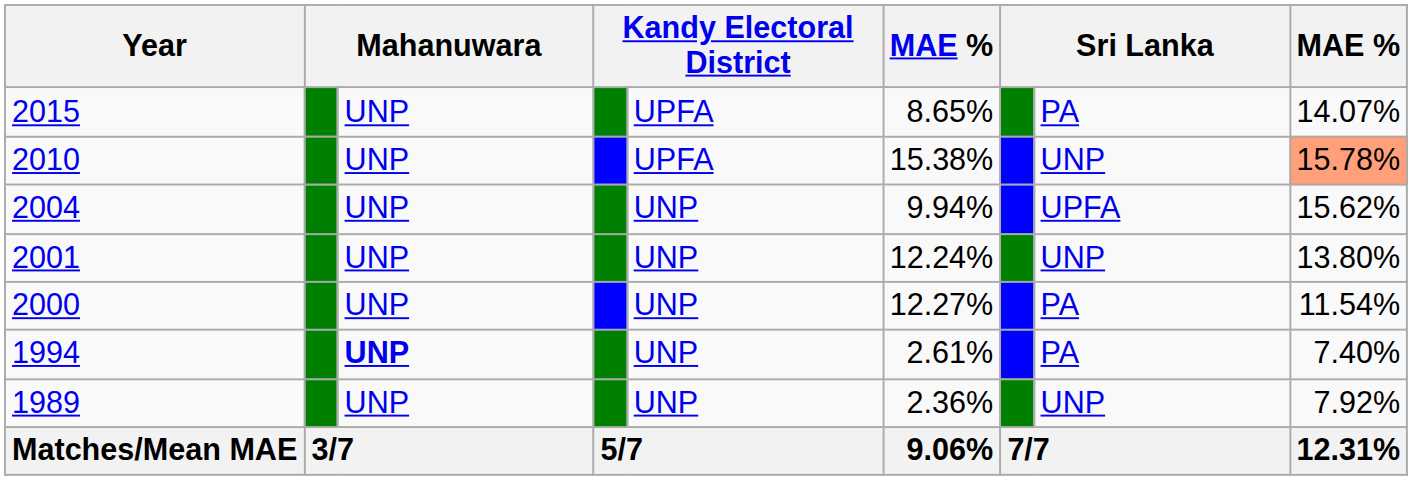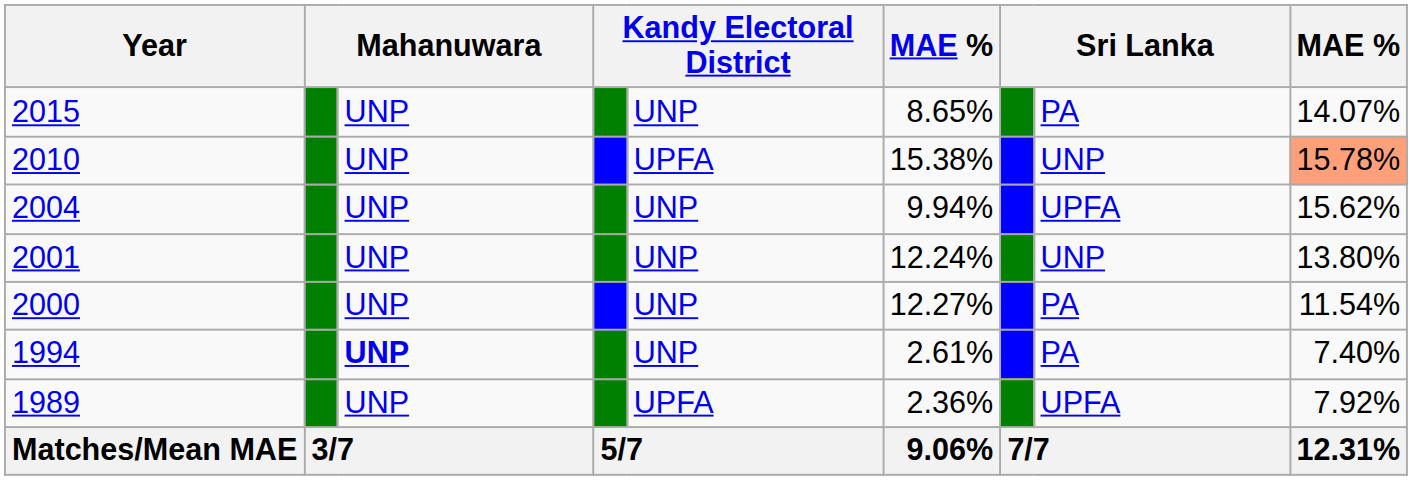 <table class="wikitable">
 <tr>
 <th>Year</th>
 <th colspan="2" width="144px">Mahanuwara</th>
 <th colspan="2" width="144px"><a href='#'>Kandy Electoral District</a></th>
 <th><a href='#'>MAE</a> %</th>
 <th colspan="2" width="144px">Sri Lanka</th>
 <th>MAE %</th>
 </tr>
 <tr>
 <td><a href='#'>2015</a></td>
 <td style="background-color:green;" width="10px"></td>
 <td style="text-align:left;"><a href='#'>UNP</a></td>
 <td style="background-color:green;" width="10px"></td>
-<td style="text-align:left;"><a href='#'>UPFA</a></td>
+<td style="text-align:left;"><a href='#'>UNP</a></td>
 <td style="text-align:right;">8.65%</td>
 <td style="background-color:green;" width="10px"></td>
 <td style="text-align:left;"><a href='#'>PA</a></td>
 <td style="text-align:right;">14.07%</td>
 </tr>
 <tr>
 <td><a href='#'>2010</a></td>
 <td style="background-color:green;" width="10px"></td>
 <td style="text-align:left;"><a href='#'>UNP</a></td>
 <td style="background-color:blue;" width="10px"></td>
 <td style="text-align:left;"><a href='#'>UPFA</a></td>
 <td style="text-align:right;">15.38%</td>
 <td style="background-color:blue;" width="10px"></td>
 <td style="text-align:left;"><a href='#'>UNP</a></td>
 <td style="background: lightsalmon; text-align:right;">15.78%</td>
 </tr>
 <tr>
 <td><a href='#'>2004</a></td>
 <td style="background-color:green;" width="10px"></td>
 <td style="text-align:left;"><a href='#'>UNP</a></td>
 <td style="background-color:green;" width="10px"></td>
 <td style="text-align:left;"><a href='#'>UNP</a></td>
 <td style="text-align:right;">9.94%</td>
 <td style="background-color:blue;" width="10px"></td>
 <td style="text-align:left;"><a href='#'>UPFA</a></td>
 <td style="text-align:right;">15.62%</td>
 </tr>
 <tr>
 <td><a href='#'>2001</a></td>
 <td style="background-color:green;" width="10px"></td>
 <td style="text-align:left;"><a href='#'>UNP</a></td>
 <td style="background-color:green;" width="10px"></td>
 <td style="text-align:left;"><a href='#'>UNP</a></td>
 <td style="text-align:right;">12.24%</td>
 <td style="background-color:green;" width="10px"></td>
 <td style="text-align:left;"><a href='#'>UNP</a></td>
 <td style="text-align:right;">13.80%</td>
 </tr>
 <tr>
 <td><a href='#'>2000</a></td>
 <td style="background-color:green;" width="10px"></td>
 <td style="text-align:left;"><a href='#'>UNP</a></td>
 <td style="background-color:blue;" width="10px"></td>
 <td style="text-align:left;"><a href='#'>UNP</a></td>
 <td style="text-align:right;">12.27%</td>
 <td style="background-color:blue;" width="10px"></td>
 <td style="text-align:left;"><a href='#'>PA</a></td>
 <td style="text-align:right;">11.54%</td>
 </tr>
 <tr>
 <td><a href='#'>1994</a></td>
 <td style="background-color:green;" width="10px"></td>
 <td style="text-align:left;"><strong><a href='#'>UNP</a></strong></td>
 <td style="background-color:green;" width="10px"></td>
 <td style="text-align:left;"><a href='#'>UNP</a></td>
 <td style="text-align:right;">2.61%</td>
 <td style="background-color:blue;" width="10px"></td>
 <td style="text-align:left;"><a href='#'>PA</a></td>
 <td style="text-align:right;">7.40%</td>
 </tr>
 <tr>
 <td><a href='#'>1989</a></td>
 <td style="background-color:green;" width="10px"></td>
 <td style="text-align:left;"><a href='#'>UNP</a></td>
 <td style="background-color:green;" width="10px"></td>
-<td style="text-align:left;"><a href='#'>UNP</a></td>
+<td style="text-align:left;"><a href='#'>UPFA</a></td>
 <td style="text-align:right;">2.36%</td>
 <td style="background-color:green;" width="10px"></td>
-<td style="text-align:left;"><a href='#'>UNP</a></td>
+<td style="text-align:left;"><a href='#'>UPFA</a></td>
 <td style="text-align:right;">7.92%</td>
 </tr>
 <tr>
 <th>Matches/Mean MAE</th>
 <th style="text-align:left;"colspan="2" width="144px">3/7</th>
 <th style="text-align:left;"colspan="2" width="144px">5/7</th>
 <th style="text-align:right;">9.06%</th>
 <th style="text-align:left;"colspan="2" width="144px">7/7</th>
 <th style="text-align:right;">12.31%</th>
 </tr>
 </table>
